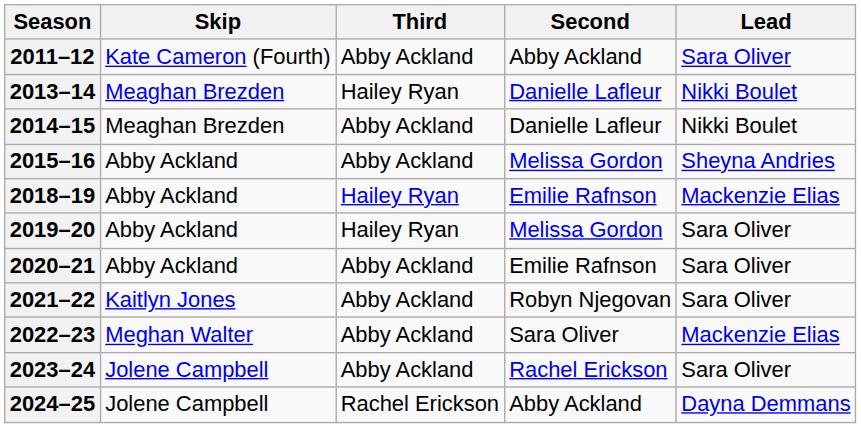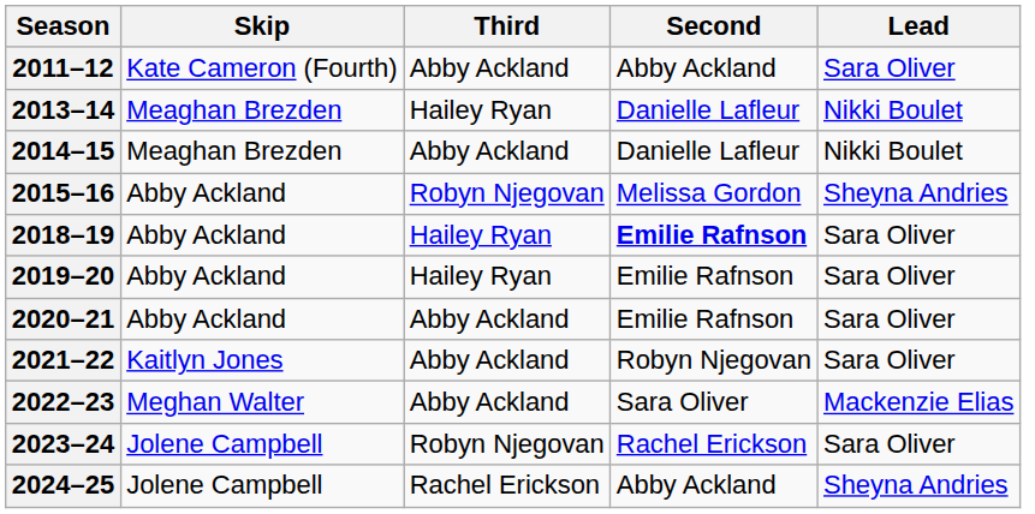 <table class="wikitable">
 <tr>
 <th scope="col">Season</th>
 <th scope="col">Skip</th>
 <th scope="col">Third</th>
 <th scope="col">Second</th>
 <th scope="col">Lead</th>
 </tr>
 <tr>
 <th scope="row">2011–12</th>
 <td><a href='#'>Kate Cameron</a> (Fourth)</td>
 <td>Abby Ackland</td>
 <td>Abby Ackland</td>
 <td><a href='#'>Sara Oliver</a></td>
 </tr>
 <tr>
 <th scope="row">2013–14</th>
 <td><a href='#'>Meaghan Brezden</a></td>
 <td>Hailey Ryan</td>
 <td><a href='#'>Danielle Lafleur</a></td>
 <td><a href='#'>Nikki Boulet</a></td>
 </tr>
 <tr>
 <th scope="row">2014–15</th>
 <td>Meaghan Brezden</td>
 <td>Abby Ackland</td>
 <td>Danielle Lafleur</td>
 <td>Nikki Boulet</td>
 </tr>
 <tr>
 <th scope="row">2015–16</th>
 <td>Abby Ackland</td>
-<td>Abby Ackland</td>
+<td><a href='#'>Robyn Njegovan</a></td>
 <td><a href='#'>Melissa Gordon</a></td>
 <td><a href='#'>Sheyna Andries</a></td>
 </tr>
 <tr>
 <th scope="row">2018–19</th>
 <td>Abby Ackland</td>
 <td><a href='#'>Hailey Ryan</a></td>
-<td><a href='#'>Emilie Rafnson</a></td>
-<td><a href='#'>Mackenzie Elias</a></td>
+<td><strong><a href='#'>Emilie Rafnson</a></strong></td>
+<td>Sara Oliver</td>
 </tr>
 <tr>
 <th scope="row">2019–20</th>
 <td>Abby Ackland</td>
 <td>Hailey Ryan</td>
-<td><a href='#'>Melissa Gordon</a></td>
+<td>Emilie Rafnson</td>
 <td>Sara Oliver</td>
 </tr>
 <tr>
 <th scope="row">2020–21</th>
 <td>Abby Ackland</td>
 <td>Abby Ackland</td>
 <td>Emilie Rafnson</td>
 <td>Sara Oliver</td>
 </tr>
 <tr>
 <th scope="row">2021–22</th>
 <td><a href='#'>Kaitlyn Jones</a></td>
 <td>Abby Ackland</td>
 <td>Robyn Njegovan</td>
 <td>Sara Oliver</td>
 </tr>
 <tr>
 <th scope="row">2022–23</th>
 <td><a href='#'>Meghan Walter</a></td>
 <td>Abby Ackland</td>
 <td>Sara Oliver</td>
 <td><a href='#'>Mackenzie Elias</a></td>
 </tr>
 <tr>
 <th scope="row">2023–24</th>
 <td><a href='#'>Jolene Campbell</a></td>
-<td>Abby Ackland</td>
+<td>Robyn Njegovan</td>
 <td><a href='#'>Rachel Erickson</a></td>
 <td>Sara Oliver</td>
 </tr>
 <tr>
 <th scope="row">2024–25</th>
 <td>Jolene Campbell</td>
 <td>Rachel Erickson</td>
 <td>Abby Ackland</td>
-<td><a href='#'>Dayna Demmans</a></td>
+<td><a href='#'>Sheyna Andries</a></td>
 </tr>
 </table>
